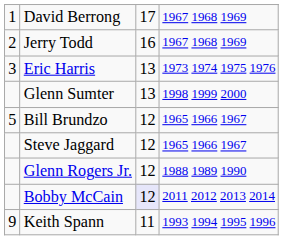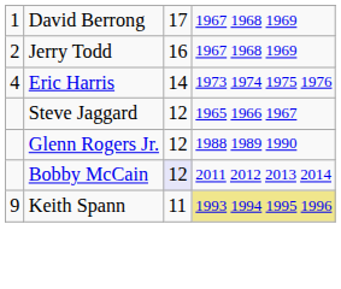 <table class="wikitable">
 <tr>
 </tr>
 <tr>
 <td>1</td>
 <td>David Berrong</td>
 <td>17</td>
 <td style="font-size:80%;"><a href='#'>1967</a> <a href='#'>1968</a> <a href='#'>1969</a></td>
 </tr>
 <tr>
 <td>2</td>
 <td>Jerry Todd</td>
 <td>16</td>
 <td style="font-size:80%;"><a href='#'>1967</a> <a href='#'>1968</a> <a href='#'>1969</a></td>
 </tr>
 <tr>
-<td>3</td>
+<td>4</td>
 <td><a href='#'>Eric Harris</a></td>
-<td>13</td>
+<td>14</td>
 <td style="font-size:80%;"><a href='#'>1973</a> <a href='#'>1974</a> <a href='#'>1975</a> <a href='#'>1976</a></td>
-</tr>
-<tr>
-<td></td>
-<td>Glenn Sumter</td>
-<td>13</td>
-<td style="font-size:80%;"><a href='#'>1998</a> <a href='#'>1999</a> <a href='#'>2000</a></td>
-</tr>
-<tr>
-<td>5</td>
-<td>Bill Brundzo</td>
-<td>12</td>
-<td style="font-size:80%;"><a href='#'>1965</a> <a href='#'>1966</a> <a href='#'>1967</a></td>
 </tr>
 <tr>
 <td></td>
 <td>Steve Jaggard</td>
 <td>12</td>
 <td style="font-size:80%;"><a href='#'>1965</a> <a href='#'>1966</a> <a href='#'>1967</a></td>
 </tr>
 <tr>
 <td></td>
 <td><a href='#'>Glenn Rogers Jr.</a></td>
 <td>12</td>
 <td style="font-size:80%;"><a href='#'>1988</a> <a href='#'>1989</a> <a href='#'>1990</a></td>
 </tr>
 <tr>
 <td></td>
 <td><a href='#'>Bobby McCain</a></td>
 <td style="background: lavender;">12</td>
 <td style="font-size:80%;"><a href='#'>2011</a> <a href='#'>2012</a> <a href='#'>2013</a> <a href='#'>2014</a></td>
 </tr>
 <tr>
 <td>9</td>
 <td>Keith Spann</td>
 <td>11</td>
-<td style="font-size:80%;"><a href='#'>1993</a> <a href='#'>1994</a> <a href='#'>1995</a> <a href='#'>1996</a></td>
+<td style="background: khaki; font-size:80%;"><a href='#'>1993</a> <a href='#'>1994</a> <a href='#'>1995</a> <a href='#'>1996</a></td>
 </tr>
 </table>
